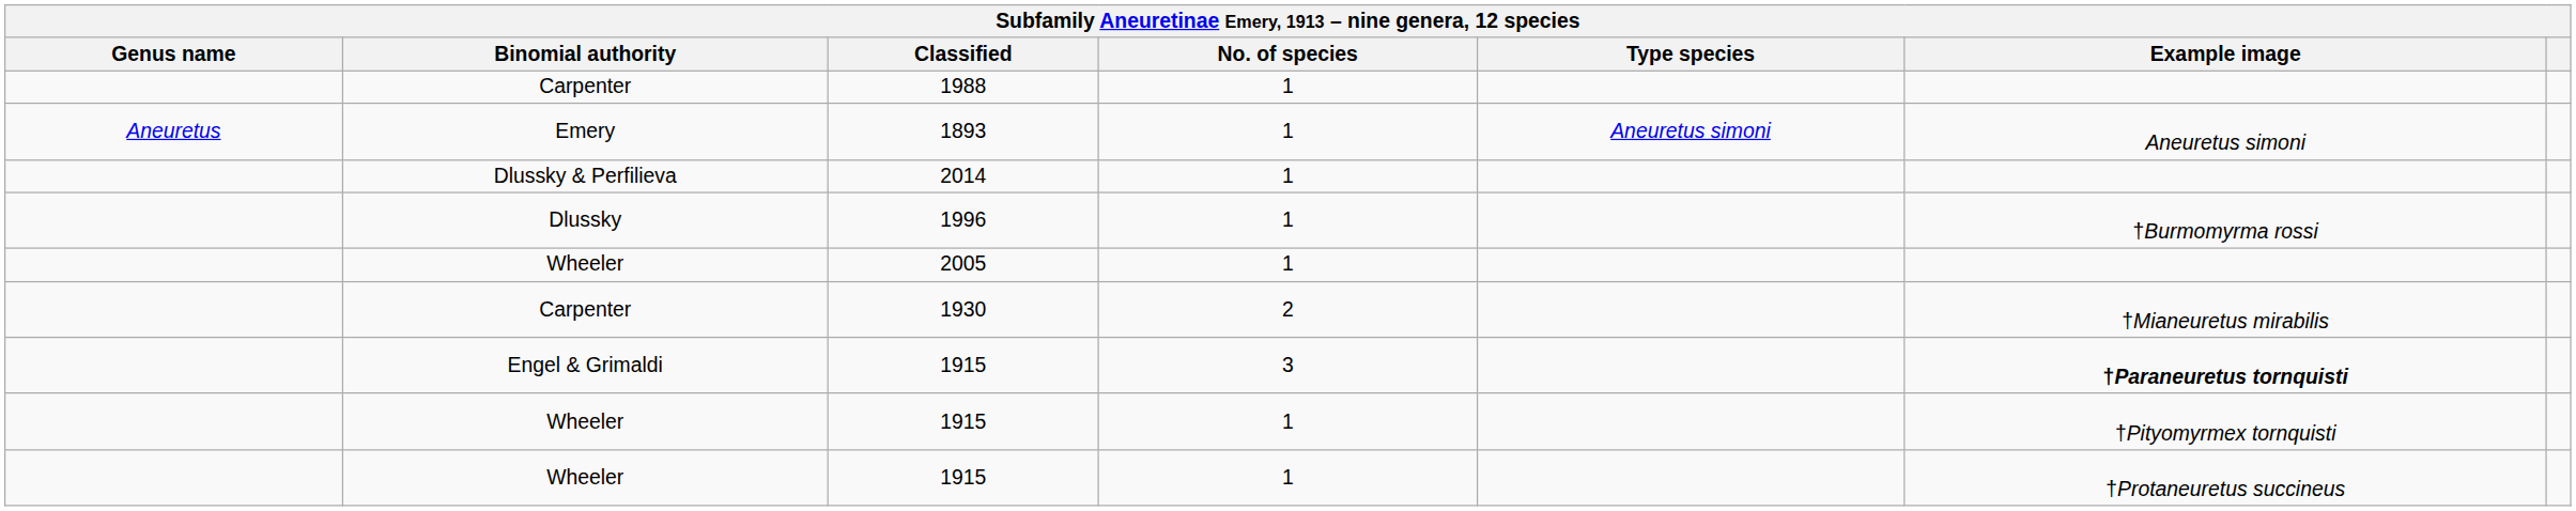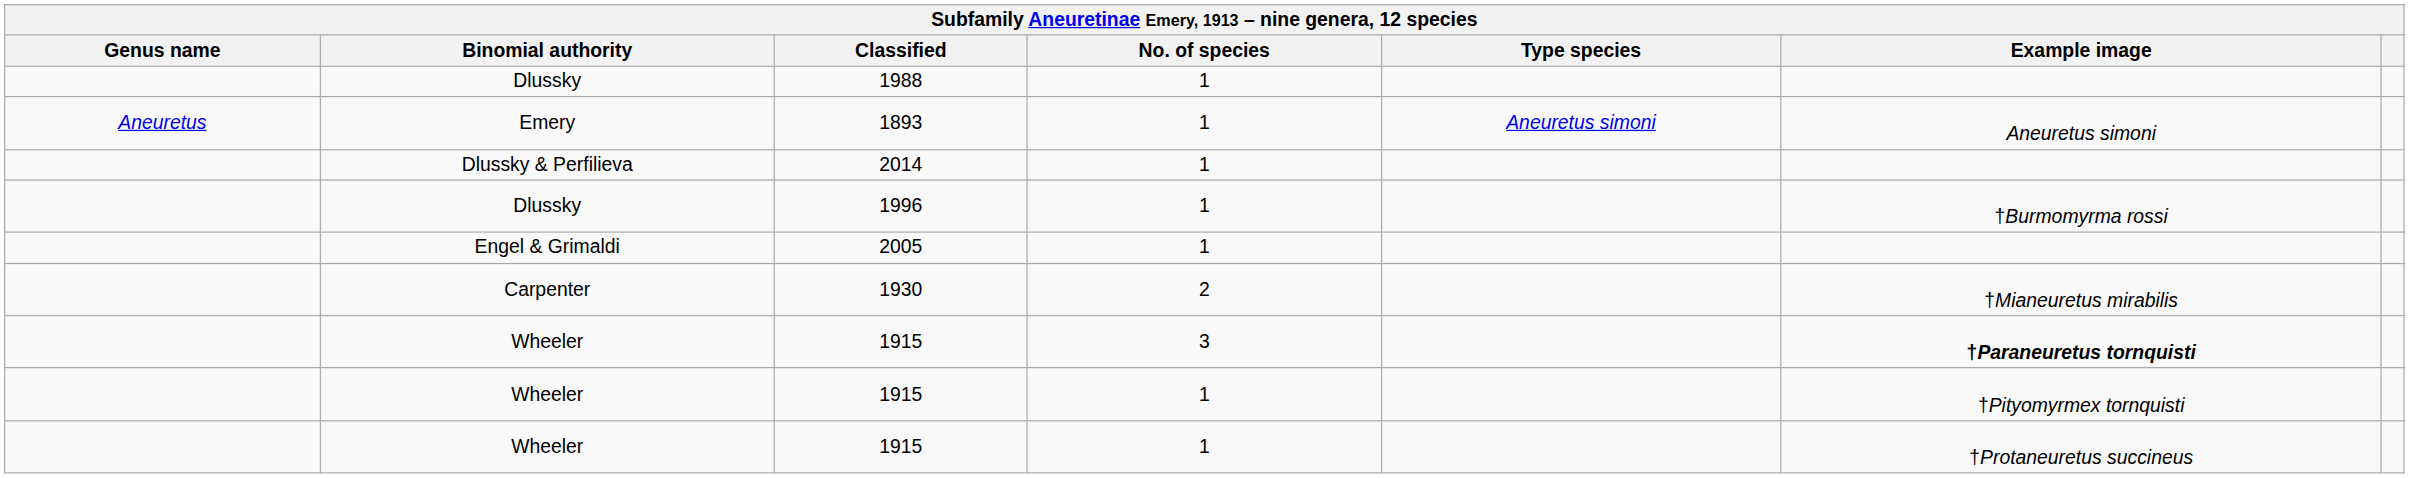 <table class="wikitable sortable" style="width:100%;text-align:center">
 <tr>
 <th colspan="100%" align="center" bgcolor=#d3d3a4>Subfamily <a href='#'>Aneuretinae</a> <small>Emery, 1913</small> – nine genera, 12 species</th>
 </tr>
 <tr>
 <th>Genus name</th>
 <th>Binomial authority</th>
 <th>Classified</th>
 <th>No. of species</th>
 <th>Type species</th>
 <th class="unsortable">Example image</th>
 <th class="unsortable"></th>
 </tr>
 <tr>
 <td></td>
-<td>Carpenter</td>
+<td>Dlussky</td>
 <td>1988</td>
 <td>1</td>
 <td></td>
 <td></td>
 <td></td>
 </tr>
 <tr>
 <td><em><a href='#'>Aneuretus</a></em></td>
 <td>Emery</td>
 <td>1893</td>
 <td>1</td>
 <td><em><a href='#'>Aneuretus simoni</a></em></td>
 <td><br><em>Aneuretus simoni</em></td>
 <td></td>
 </tr>
 <tr>
 <td></td>
 <td>Dlussky & Perfilieva</td>
 <td>2014</td>
 <td>1</td>
 <td></td>
 <td></td>
 <td></td>
 </tr>
 <tr>
 <td></td>
 <td>Dlussky</td>
 <td>1996</td>
 <td>1</td>
 <td></td>
 <td><br>†<em>Burmomyrma rossi</em></td>
 <td></td>
 </tr>
 <tr>
 <td></td>
-<td>Wheeler</td>
+<td>Engel & Grimaldi</td>
 <td>2005</td>
 <td>1</td>
 <td></td>
 <td></td>
 <td></td>
 </tr>
 <tr>
 <td></td>
 <td>Carpenter</td>
 <td>1930</td>
 <td>2</td>
 <td></td>
 <td><br>†<em>Mianeuretus mirabilis</em></td>
 <td></td>
 </tr>
 <tr>
 <td></td>
-<td>Engel & Grimaldi</td>
+<td>Wheeler</td>
 <td>1915</td>
 <td>3</td>
 <td></td>
 <td><strong><br>†<em>Paraneuretus tornquisti</em></strong></td>
 <td></td>
 </tr>
 <tr>
 <td></td>
 <td>Wheeler</td>
 <td>1915</td>
 <td>1</td>
 <td></td>
 <td><br>†<em>Pityomyrmex tornquisti</em></td>
 <td></td>
 </tr>
 <tr>
 <td></td>
 <td>Wheeler</td>
 <td>1915</td>
 <td>1</td>
 <td></td>
 <td><br>†<em>Protaneuretus succineus</em></td>
 <td></td>
 </tr>
 </table>
